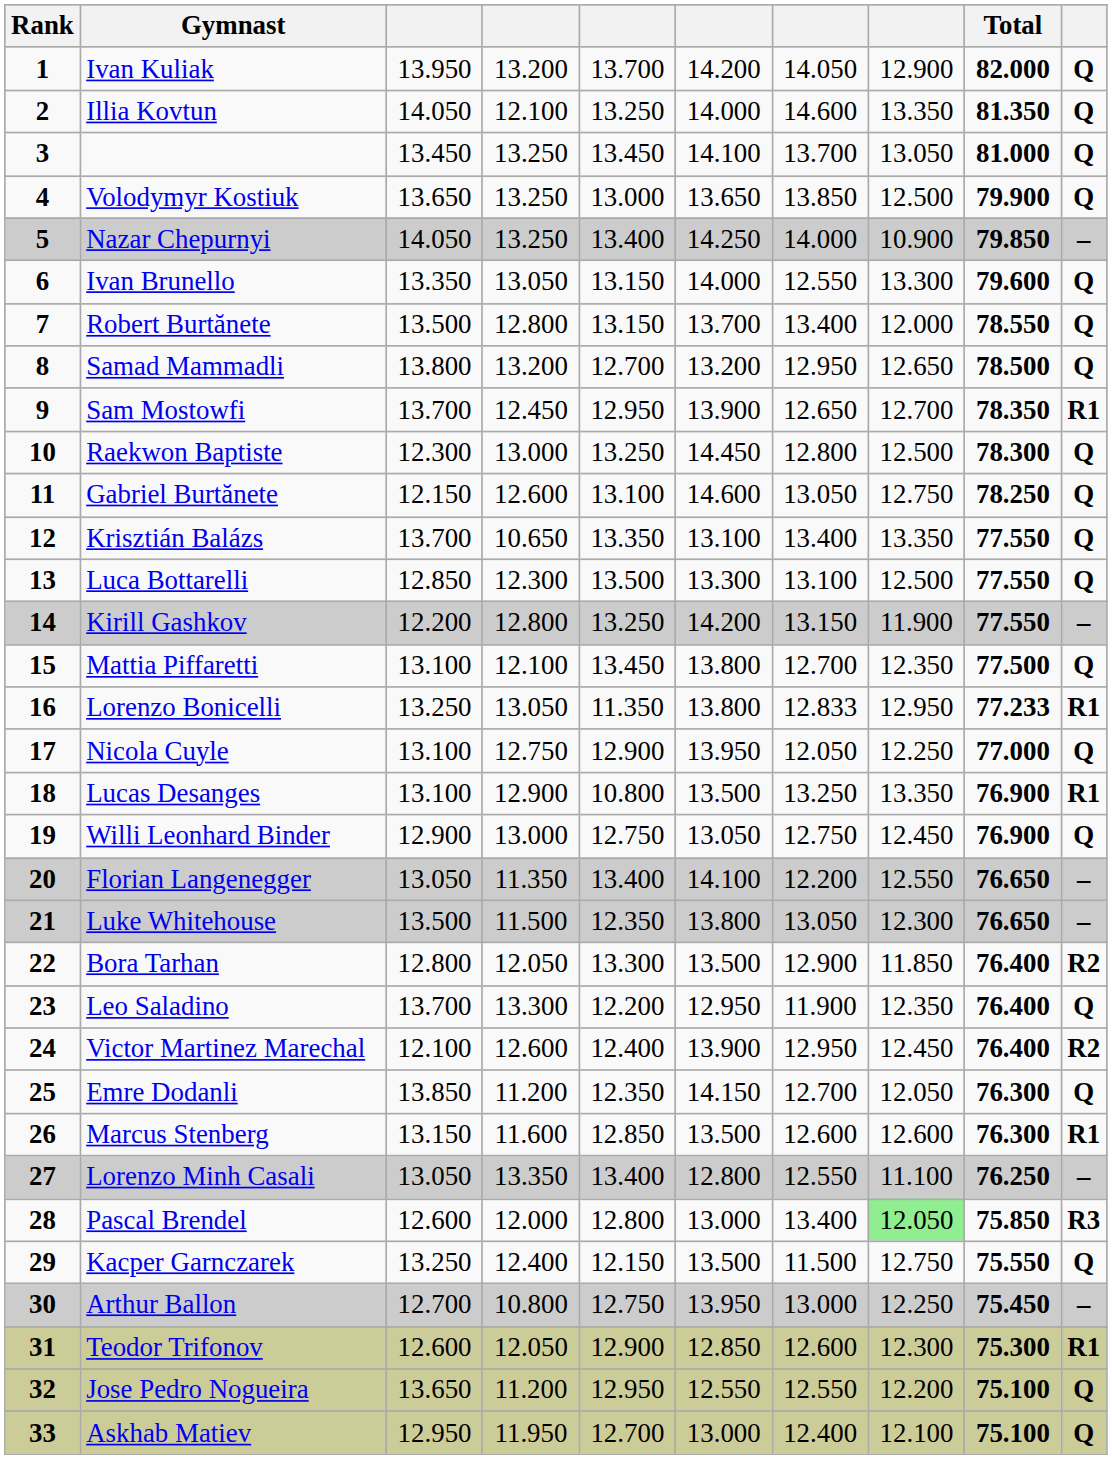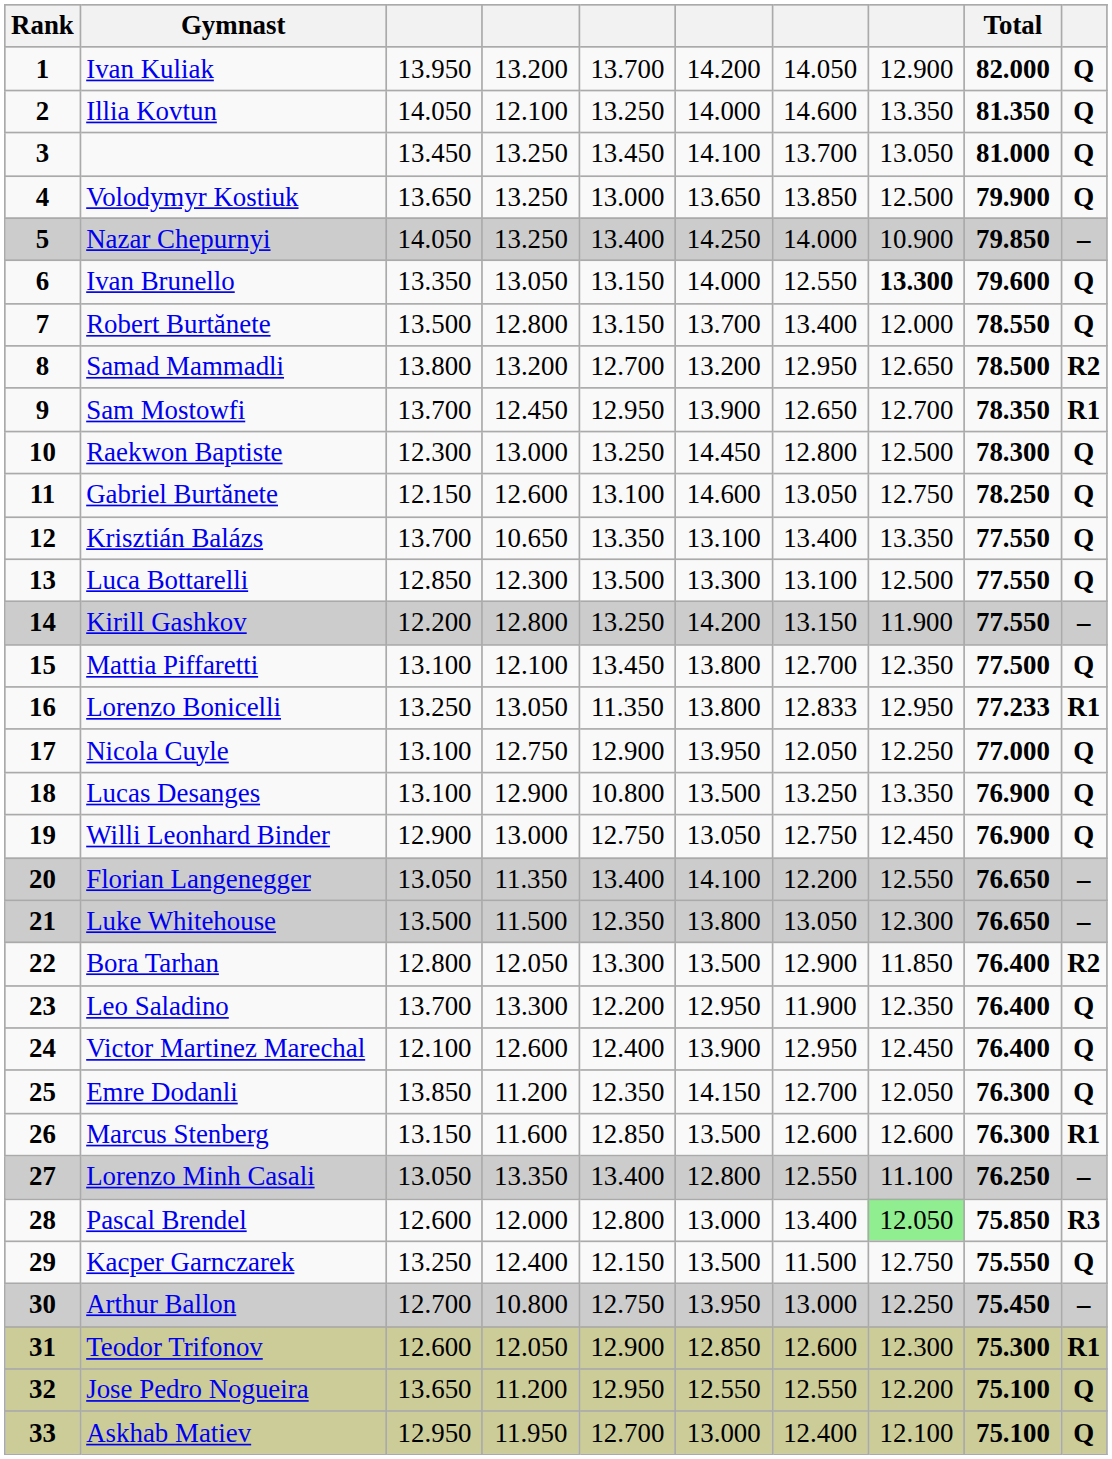 <table class="wikitable sortable" style="text-align:center; font-size:100%">
 <tr>
 <th scope="col" style="width:15px;">Rank</th>
 <th scope="col" style="width:175px;">Gymnast</th>
 <th scope="col" style="width:50px;"></th>
 <th scope="col" style="width:50px;"></th>
 <th scope="col" style="width:50px;"></th>
 <th scope="col" style="width:50px;"></th>
 <th scope="col" style="width:50px;"></th>
 <th scope="col" style="width:50px;"></th>
 <th scope="col" style="width:50px;">Total</th>
 <th scope="col" style="width:15px;"></th>
 </tr>
 <tr>
 <td scope="row" style="text-align:center;"><strong>1</strong></td>
 <td style="text-align:left;"> <a href='#'>Ivan Kuliak</a></td>
 <td>13.950</td>
 <td>13.200</td>
 <td>13.700</td>
 <td>14.200</td>
 <td>14.050</td>
 <td>12.900</td>
 <td><strong>82.000</strong></td>
 <td><strong>Q</strong></td>
 </tr>
 <tr>
 <td scope="row" style="text-align:center;"><strong>2</strong></td>
 <td style="text-align:left;"> <a href='#'>Illia Kovtun</a></td>
 <td>14.050</td>
 <td>12.100</td>
 <td>13.250</td>
 <td>14.000</td>
 <td>14.600</td>
 <td>13.350</td>
 <td><strong>81.350</strong></td>
 <td><strong>Q</strong></td>
 </tr>
 <tr>
 <td scope="row" style="text-align:center;"><strong>3</strong></td>
 <td style="text-align:left;"></td>
 <td>13.450</td>
 <td>13.250</td>
 <td>13.450</td>
 <td>14.100</td>
 <td>13.700</td>
 <td>13.050</td>
 <td><strong>81.000</strong></td>
 <td><strong>Q</strong></td>
 </tr>
 <tr>
 <td scope="row" style="text-align:center;"><strong>4</strong></td>
 <td style="text-align:left;"> <a href='#'>Volodymyr Kostiuk</a></td>
 <td>13.650</td>
 <td>13.250</td>
 <td>13.000</td>
 <td>13.650</td>
 <td>13.850</td>
 <td>12.500</td>
 <td><strong>79.900</strong></td>
 <td><strong>Q</strong></td>
 </tr>
 <tr style="background:#cccccc;">
 <td scope="row" style="text-align:center;"><strong>5</strong></td>
 <td style="text-align:left;"> <a href='#'>Nazar Chepurnyi</a></td>
 <td>14.050</td>
 <td>13.250</td>
 <td>13.400</td>
 <td>14.250</td>
 <td>14.000</td>
 <td>10.900</td>
 <td><strong>79.850</strong></td>
 <td><strong>–</strong></td>
 </tr>
 <tr>
 <td scope="row" style="text-align:center;"><strong>6</strong></td>
 <td style="text-align:left;"> <a href='#'>Ivan Brunello</a></td>
 <td>13.350</td>
 <td>13.050</td>
 <td>13.150</td>
 <td>14.000</td>
 <td>12.550</td>
-<td>13.300</td>
+<td><strong>13.300</strong></td>
 <td><strong>79.600</strong></td>
 <td><strong>Q</strong></td>
 </tr>
 <tr>
 <td scope="row" style="text-align:center;"><strong>7</strong></td>
 <td style="text-align:left;"> <a href='#'>Robert Burtănete</a></td>
 <td>13.500</td>
 <td>12.800</td>
 <td>13.150</td>
 <td>13.700</td>
 <td>13.400</td>
 <td>12.000</td>
 <td><strong>78.550</strong></td>
 <td><strong>Q</strong></td>
 </tr>
 <tr>
 <td scope="row" style="text-align:center;"><strong>8</strong></td>
 <td style="text-align:left;"> <a href='#'>Samad Mammadli</a></td>
 <td>13.800</td>
 <td>13.200</td>
 <td>12.700</td>
 <td>13.200</td>
 <td>12.950</td>
 <td>12.650</td>
 <td><strong>78.500</strong></td>
-<td><strong>Q</strong></td>
+<td><strong>R2</strong></td>
 </tr>
 <tr>
 <td scope="row" style="text-align:center;"><strong>9</strong></td>
 <td style="text-align:left;"> <a href='#'>Sam Mostowfi</a></td>
 <td>13.700</td>
 <td>12.450</td>
 <td>12.950</td>
 <td>13.900</td>
 <td>12.650</td>
 <td>12.700</td>
 <td><strong>78.350</strong></td>
 <td><strong>R1</strong></td>
 </tr>
 <tr>
 <td scope="row" style="text-align:center;"><strong>10</strong></td>
 <td style="text-align:left;"> <a href='#'>Raekwon Baptiste</a></td>
 <td>12.300</td>
 <td>13.000</td>
 <td>13.250</td>
 <td>14.450</td>
 <td>12.800</td>
 <td>12.500</td>
 <td><strong>78.300</strong></td>
 <td><strong>Q</strong></td>
 </tr>
 <tr>
 <td scope="row" style="text-align:center;"><strong>11</strong></td>
 <td style="text-align:left;"> <a href='#'>Gabriel Burtănete</a></td>
 <td>12.150</td>
 <td>12.600</td>
 <td>13.100</td>
 <td>14.600</td>
 <td>13.050</td>
 <td>12.750</td>
 <td><strong>78.250</strong></td>
 <td><strong>Q</strong></td>
 </tr>
 <tr>
 <td scope="row" style="text-align:center;"><strong>12</strong></td>
 <td style="text-align:left;"> <a href='#'>Krisztián Balázs</a></td>
 <td>13.700</td>
 <td>10.650</td>
 <td>13.350</td>
 <td>13.100</td>
 <td>13.400</td>
 <td>13.350</td>
 <td><strong>77.550</strong></td>
 <td><strong>Q</strong></td>
 </tr>
 <tr>
 <td scope="row" style="text-align:center;"><strong>13</strong></td>
 <td style="text-align:left;"> <a href='#'>Luca Bottarelli</a></td>
 <td>12.850</td>
 <td>12.300</td>
 <td>13.500</td>
 <td>13.300</td>
 <td>13.100</td>
 <td>12.500</td>
 <td><strong>77.550</strong></td>
 <td><strong>Q</strong></td>
 </tr>
 <tr style="background:#cccccc;">
 <td scope="row" style="text-align:center;"><strong>14</strong></td>
 <td style="text-align:left;"> <a href='#'>Kirill Gashkov</a></td>
 <td>12.200</td>
 <td>12.800</td>
 <td>13.250</td>
 <td>14.200</td>
 <td>13.150</td>
 <td>11.900</td>
 <td><strong>77.550</strong></td>
 <td><strong>–</strong></td>
 </tr>
 <tr>
 <td scope="row" style="text-align:center;"><strong>15</strong></td>
 <td style="text-align:left;"> <a href='#'>Mattia Piffaretti</a></td>
 <td>13.100</td>
 <td>12.100</td>
 <td>13.450</td>
 <td>13.800</td>
 <td>12.700</td>
 <td>12.350</td>
 <td><strong>77.500</strong></td>
 <td><strong>Q</strong></td>
 </tr>
 <tr>
 <td scope="row" style="text-align:center;"><strong>16</strong></td>
 <td style="text-align:left;"> <a href='#'>Lorenzo Bonicelli</a></td>
 <td>13.250</td>
 <td>13.050</td>
 <td>11.350</td>
 <td>13.800</td>
 <td>12.833</td>
 <td>12.950</td>
 <td><strong>77.233</strong></td>
 <td><strong>R1</strong></td>
 </tr>
 <tr>
 <td scope="row" style="text-align:center;"><strong>17</strong></td>
 <td style="text-align:left;"> <a href='#'>Nicola Cuyle</a></td>
 <td>13.100</td>
 <td>12.750</td>
 <td>12.900</td>
 <td>13.950</td>
 <td>12.050</td>
 <td>12.250</td>
 <td><strong>77.000</strong></td>
 <td><strong>Q</strong></td>
 </tr>
 <tr>
 <td scope="row" style="text-align:center;"><strong>18</strong></td>
 <td style="text-align:left;"> <a href='#'>Lucas Desanges</a></td>
 <td>13.100</td>
 <td>12.900</td>
 <td>10.800</td>
 <td>13.500</td>
 <td>13.250</td>
 <td>13.350</td>
 <td><strong>76.900</strong></td>
-<td><strong>R1</strong></td>
+<td><strong>Q</strong></td>
 </tr>
 <tr>
 <td scope="row" style="text-align:center;"><strong>19</strong></td>
 <td style="text-align:left;"> <a href='#'>Willi Leonhard Binder</a></td>
 <td>12.900</td>
 <td>13.000</td>
 <td>12.750</td>
 <td>13.050</td>
 <td>12.750</td>
 <td>12.450</td>
 <td><strong>76.900</strong></td>
 <td><strong>Q</strong></td>
 </tr>
 <tr style="background:#cccccc;">
 <td scope="row" style="text-align:center;"><strong>20</strong></td>
 <td style="text-align:left;"> <a href='#'>Florian Langenegger</a></td>
 <td>13.050</td>
 <td>11.350</td>
 <td>13.400</td>
 <td>14.100</td>
 <td>12.200</td>
 <td>12.550</td>
 <td><strong>76.650</strong></td>
 <td><strong>–</strong></td>
 </tr>
 <tr style="background:#cccccc;">
 <td scope="row" style="text-align:center;"><strong>21</strong></td>
 <td style="text-align:left;"> <a href='#'>Luke Whitehouse</a></td>
 <td>13.500</td>
 <td>11.500</td>
 <td>12.350</td>
 <td>13.800</td>
 <td>13.050</td>
 <td>12.300</td>
 <td><strong>76.650</strong></td>
 <td><strong>–</strong></td>
 </tr>
 <tr>
 <td scope="row" style="text-align:center;"><strong>22</strong></td>
 <td style="text-align:left;"> <a href='#'>Bora Tarhan</a></td>
 <td>12.800</td>
 <td>12.050</td>
 <td>13.300</td>
 <td>13.500</td>
 <td>12.900</td>
 <td>11.850</td>
 <td><strong>76.400</strong></td>
 <td><strong>R2</strong></td>
 </tr>
 <tr>
 <td scope="row" style="text-align:center;"><strong>23</strong></td>
 <td style="text-align:left;"> <a href='#'>Leo Saladino</a></td>
 <td>13.700</td>
 <td>13.300</td>
 <td>12.200</td>
 <td>12.950</td>
 <td>11.900</td>
 <td>12.350</td>
 <td><strong>76.400</strong></td>
 <td><strong>Q</strong></td>
 </tr>
 <tr>
 <td scope="row" style="text-align:center;"><strong>24</strong></td>
 <td style="text-align:left;"> <a href='#'>Victor Martinez Marechal</a></td>
 <td>12.100</td>
 <td>12.600</td>
 <td>12.400</td>
 <td>13.900</td>
 <td>12.950</td>
 <td>12.450</td>
 <td><strong>76.400</strong></td>
-<td><strong>R2</strong></td>
+<td><strong>Q</strong></td>
 </tr>
 <tr>
 <td scope="row" style="text-align:center;"><strong>25</strong></td>
 <td style="text-align:left;"> <a href='#'>Emre Dodanli</a></td>
 <td>13.850</td>
 <td>11.200</td>
 <td>12.350</td>
 <td>14.150</td>
 <td>12.700</td>
 <td>12.050</td>
 <td><strong>76.300</strong></td>
 <td><strong>Q</strong></td>
 </tr>
 <tr>
 <td scope="row" style="text-align:center;"><strong>26</strong></td>
 <td style="text-align:left;"> <a href='#'>Marcus Stenberg</a></td>
 <td>13.150</td>
 <td>11.600</td>
 <td>12.850</td>
 <td>13.500</td>
 <td>12.600</td>
 <td>12.600</td>
 <td><strong>76.300</strong></td>
 <td><strong>R1</strong></td>
 </tr>
 <tr style="background:#cccccc;">
 <td scope="row" style="text-align:center;"><strong>27</strong></td>
 <td style="text-align:left;"> <a href='#'>Lorenzo Minh Casali</a></td>
 <td>13.050</td>
 <td>13.350</td>
 <td>13.400</td>
 <td>12.800</td>
 <td>12.550</td>
 <td>11.100</td>
 <td><strong>76.250</strong></td>
 <td><strong>–</strong></td>
 </tr>
 <tr>
 <td scope="row" style="text-align:center;"><strong>28</strong></td>
 <td style="text-align:left;"> <a href='#'>Pascal Brendel</a></td>
 <td>12.600</td>
 <td>12.000</td>
 <td>12.800</td>
 <td>13.000</td>
 <td>13.400</td>
 <td style="background: lightgreen;">12.050</td>
 <td><strong>75.850</strong></td>
 <td><strong>R3</strong></td>
 </tr>
 <tr>
 <td scope="row" style="text-align:center;"><strong>29</strong></td>
 <td style="text-align:left;"> <a href='#'>Kacper Garnczarek</a></td>
 <td>13.250</td>
 <td>12.400</td>
 <td>12.150</td>
 <td>13.500</td>
 <td>11.500</td>
 <td>12.750</td>
 <td><strong>75.550</strong></td>
 <td><strong>Q</strong></td>
 </tr>
 <tr style="background:#cccccc;">
 <td scope="row" style="text-align:center;"><strong>30</strong></td>
 <td style="text-align:left;"> <a href='#'>Arthur Ballon</a></td>
 <td>12.700</td>
 <td>10.800</td>
 <td>12.750</td>
 <td>13.950</td>
 <td>13.000</td>
 <td>12.250</td>
 <td><strong>75.450</strong></td>
 <td><strong>–</strong></td>
 </tr>
 <tr style="background:#cccc99;">
 <td scope="row" style="text-align:center;"><strong>31</strong></td>
 <td style="text-align:left;"> <a href='#'>Teodor Trifonov</a></td>
 <td>12.600</td>
 <td>12.050</td>
 <td>12.900</td>
 <td>12.850</td>
 <td>12.600</td>
 <td>12.300</td>
 <td><strong>75.300</strong></td>
 <td><strong>R1</strong></td>
 </tr>
 <tr style="background:#cccc99;">
 <td scope="row" style="text-align:center;"><strong>32</strong></td>
 <td style="text-align:left;"> <a href='#'>Jose Pedro Nogueira</a></td>
 <td>13.650</td>
 <td>11.200</td>
 <td>12.950</td>
 <td>12.550</td>
 <td>12.550</td>
 <td>12.200</td>
 <td><strong>75.100</strong></td>
 <td><strong>Q</strong></td>
 </tr>
 <tr style="background:#cccc99;">
 <td scope="row" style="text-align:center;"><strong>33</strong></td>
 <td style="text-align:left;"> <a href='#'>Askhab Matiev</a></td>
 <td>12.950</td>
 <td>11.950</td>
 <td>12.700</td>
 <td>13.000</td>
 <td>12.400</td>
 <td>12.100</td>
 <td><strong>75.100</strong></td>
 <td><strong>Q</strong></td>
 </tr>
 </table>
